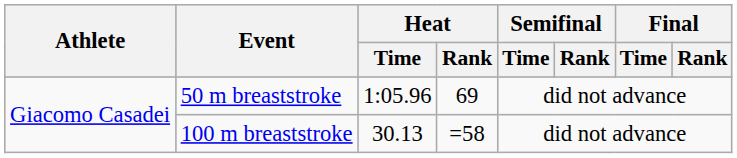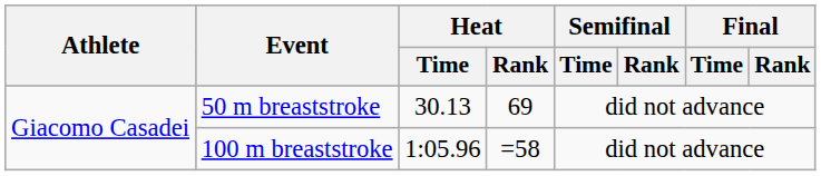 <table class="wikitable" style="text-align:center; font-size:90%">
 <tr>
 <th rowspan="2">Athlete</th>
 <th rowspan="2">Event</th>
 <th colspan="2">Heat</th>
 <th colspan="2">Semifinal</th>
 <th colspan="2">Final</th>
 </tr>
 <tr style="font-size:95%">
 <th>Time</th>
 <th>Rank</th>
 <th>Time</th>
 <th>Rank</th>
 <th>Time</th>
 <th>Rank</th>
 </tr>
 <tr>
 <td align=left rowspan=2><a href='#'>Giacomo Casadei</a></td>
 <td align=left><a href='#'>50 m breaststroke</a></td>
-<td>1:05.96</td>
+<td>30.13</td>
 <td>69</td>
 <td colspan=4>did not advance</td>
 </tr>
 <tr>
 <td align=left><a href='#'>100 m breaststroke</a></td>
-<td>30.13</td>
+<td>1:05.96</td>
 <td>=58</td>
 <td colspan=4>did not advance</td>
 </tr>
 </table>
